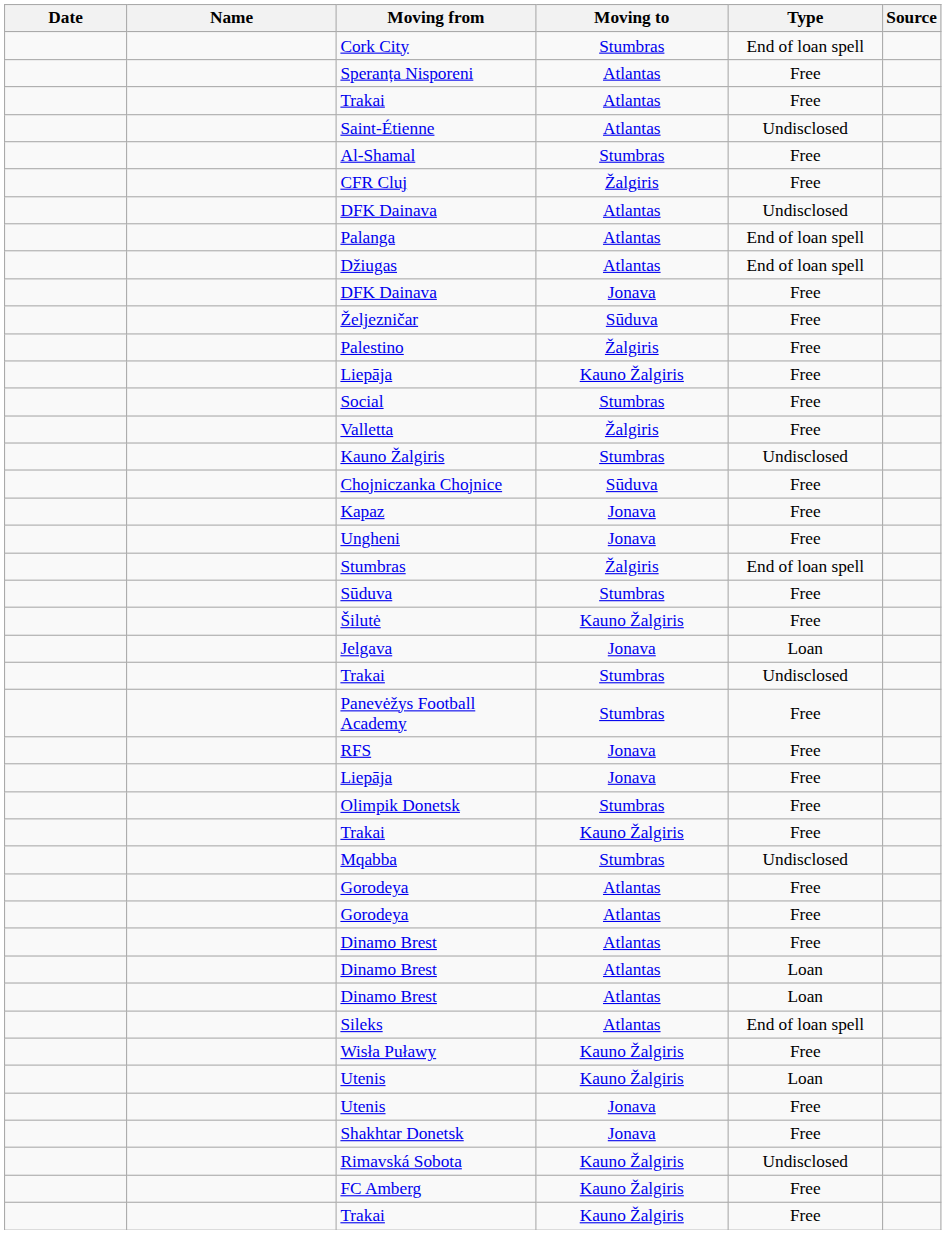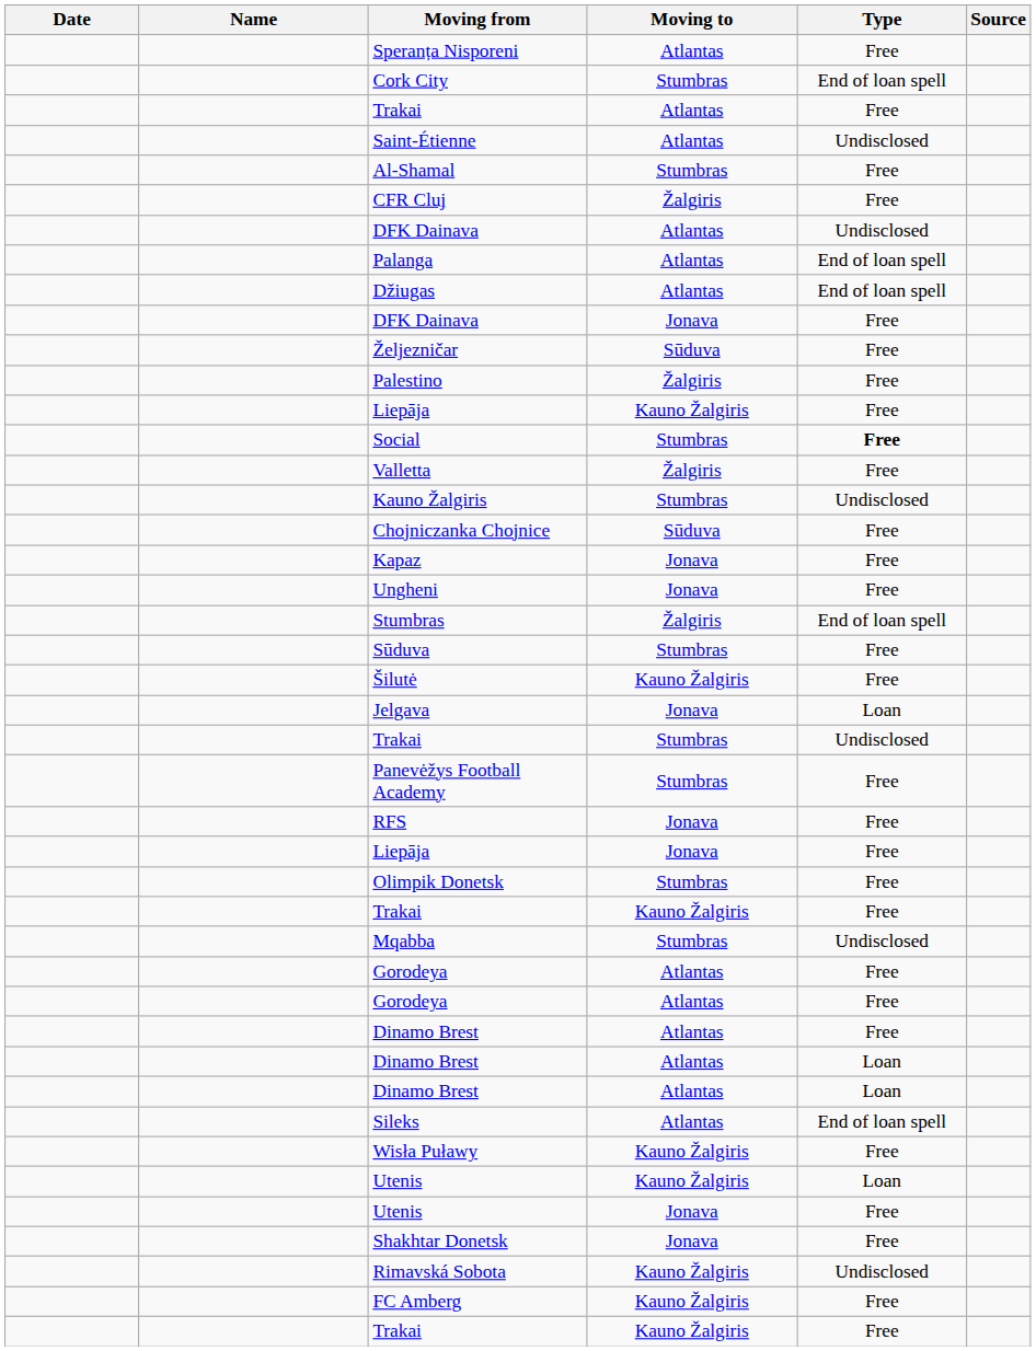 <table class="wikitable sortable">
 <tr>
 <th style="width:125px;">Date</th>
 <th style="width:225px;">Name</th>
 <th style="width:200px;">Moving from</th>
 <th style="width:200px;">Moving to</th>
 <th style="width:150px;">Type</th>
 <th style="width:20px;">Source</th>
 </tr>
 <tr>
 <td align=center></td>
 <td> </td>
-<td> <a href='#'>Cork City</a></td>
-<td align=center><a href='#'>Stumbras</a></td>
-<td align=center>End of loan spell</td>
+<td> <a href='#'>Speranța Nisporeni</a></td>
+<td align=center><a href='#'>Atlantas</a></td>
+<td align=center>Free</td>
 <td align=center></td>
 </tr>
 <tr>
 <td align=center></td>
 <td> </td>
-<td> <a href='#'>Speranța Nisporeni</a></td>
-<td align=center><a href='#'>Atlantas</a></td>
-<td align=center>Free</td>
+<td> <a href='#'>Cork City</a></td>
+<td align=center><a href='#'>Stumbras</a></td>
+<td align=center>End of loan spell</td>
 <td align=center></td>
 </tr>
 <tr>
 <td align=center></td>
 <td> </td>
 <td><a href='#'>Trakai</a></td>
 <td align=center><a href='#'>Atlantas</a></td>
 <td align=center>Free</td>
 <td align=center></td>
 </tr>
 <tr>
 <td align=center></td>
 <td> </td>
 <td> <a href='#'>Saint-Étienne</a></td>
 <td align=center><a href='#'>Atlantas</a></td>
 <td align=center>Undisclosed</td>
 <td align=center></td>
 </tr>
 <tr>
 <td align=center></td>
 <td> </td>
 <td> <a href='#'>Al-Shamal</a></td>
 <td align=center><a href='#'>Stumbras</a></td>
 <td align=center>Free</td>
 <td align=center></td>
 </tr>
 <tr>
 <td align=center></td>
 <td> </td>
 <td> <a href='#'>CFR Cluj</a></td>
 <td align=center><a href='#'>Žalgiris</a></td>
 <td align=center>Free</td>
 <td align=center></td>
 </tr>
 <tr>
 <td align=center></td>
 <td> </td>
 <td><a href='#'>DFK Dainava</a></td>
 <td align=center><a href='#'>Atlantas</a></td>
 <td align=center>Undisclosed</td>
 <td align=center></td>
 </tr>
 <tr>
 <td align=center></td>
 <td> </td>
 <td><a href='#'>Palanga</a></td>
 <td align=center><a href='#'>Atlantas</a></td>
 <td align=center>End of loan spell</td>
 <td align=center></td>
 </tr>
 <tr>
 <td align=center></td>
 <td> </td>
 <td><a href='#'>Džiugas</a></td>
 <td align=center><a href='#'>Atlantas</a></td>
 <td align=center>End of loan spell</td>
 <td align=center></td>
 </tr>
 <tr>
 <td align=center></td>
 <td> </td>
 <td><a href='#'>DFK Dainava</a></td>
 <td align=center><a href='#'>Jonava</a></td>
 <td align=center>Free</td>
 <td align=center></td>
 </tr>
 <tr>
 <td align=center></td>
 <td> </td>
 <td> <a href='#'>Željezničar</a></td>
 <td align=center><a href='#'>Sūduva</a></td>
 <td align=center>Free</td>
 <td align=center></td>
 </tr>
 <tr>
 <td align=center></td>
 <td> </td>
 <td> <a href='#'>Palestino</a></td>
 <td align=center><a href='#'>Žalgiris</a></td>
 <td align=center>Free</td>
 <td align=center></td>
 </tr>
 <tr>
 <td align=center></td>
 <td> </td>
 <td> <a href='#'>Liepāja</a></td>
 <td align=center><a href='#'>Kauno Žalgiris</a></td>
 <td align=center>Free</td>
 <td align=center></td>
 </tr>
 <tr>
 <td align=center></td>
 <td> </td>
 <td> <a href='#'>Social</a></td>
 <td align=center><a href='#'>Stumbras</a></td>
-<td align=center>Free</td>
+<td align=center><strong>Free</strong></td>
 <td align=center></td>
 </tr>
 <tr>
 <td align=center></td>
 <td> </td>
 <td> <a href='#'>Valletta</a></td>
 <td align=center><a href='#'>Žalgiris</a></td>
 <td align=center>Free</td>
 <td align=center></td>
 </tr>
 <tr>
 <td align=center></td>
 <td> </td>
 <td><a href='#'>Kauno Žalgiris</a></td>
 <td align=center><a href='#'>Stumbras</a></td>
 <td align=center>Undisclosed</td>
 <td align=center></td>
 </tr>
 <tr>
 <td align=center></td>
 <td> </td>
 <td> <a href='#'>Chojniczanka Chojnice</a></td>
 <td align=center><a href='#'>Sūduva</a></td>
 <td align=center>Free</td>
 <td align=center></td>
 </tr>
 <tr>
 <td align=center></td>
 <td> </td>
 <td> <a href='#'>Kapaz</a></td>
 <td align=center><a href='#'>Jonava</a></td>
 <td align=center>Free</td>
 <td align=center></td>
 </tr>
 <tr>
 <td align=center></td>
 <td> </td>
 <td> <a href='#'>Ungheni</a></td>
 <td align=center><a href='#'>Jonava</a></td>
 <td align=center>Free</td>
 <td align=center></td>
 </tr>
 <tr>
 <td align=center></td>
 <td> </td>
 <td><a href='#'>Stumbras</a></td>
 <td align=center><a href='#'>Žalgiris</a></td>
 <td align=center>End of loan spell</td>
 <td align=center></td>
 </tr>
 <tr>
 <td align=center></td>
 <td> </td>
 <td><a href='#'>Sūduva</a></td>
 <td align=center><a href='#'>Stumbras</a></td>
 <td align=center>Free</td>
 <td align=center></td>
 </tr>
 <tr>
 <td align=center></td>
 <td> </td>
 <td><a href='#'>Šilutė</a></td>
 <td align=center><a href='#'>Kauno Žalgiris</a></td>
 <td align=center>Free</td>
 <td align=center></td>
 </tr>
 <tr>
 <td align=center></td>
 <td> </td>
 <td> <a href='#'>Jelgava</a></td>
 <td align=center><a href='#'>Jonava</a></td>
 <td align=center>Loan</td>
 <td align=center></td>
 </tr>
 <tr>
 <td align=center></td>
 <td> </td>
 <td><a href='#'>Trakai</a></td>
 <td align=center><a href='#'>Stumbras</a></td>
 <td align=center>Undisclosed</td>
 <td align=center></td>
 </tr>
 <tr>
 <td align=center></td>
 <td> </td>
 <td><a href='#'>Panevėžys Football Academy</a></td>
 <td align=center><a href='#'>Stumbras</a></td>
 <td align=center>Free</td>
 <td align=center></td>
 </tr>
 <tr>
 <td align=center></td>
 <td> </td>
 <td> <a href='#'>RFS</a></td>
 <td align=center><a href='#'>Jonava</a></td>
 <td align=center>Free</td>
 <td align=center></td>
 </tr>
 <tr>
 <td align=center></td>
 <td> </td>
 <td> <a href='#'>Liepāja</a></td>
 <td align=center><a href='#'>Jonava</a></td>
 <td align=center>Free</td>
 <td align=center></td>
 </tr>
 <tr>
 <td align=center></td>
 <td> </td>
 <td> <a href='#'>Olimpik Donetsk</a></td>
 <td align=center><a href='#'>Stumbras</a></td>
 <td align=center>Free</td>
 <td align=center></td>
 </tr>
 <tr>
 <td align=center></td>
 <td> </td>
 <td><a href='#'>Trakai</a></td>
 <td align=center><a href='#'>Kauno Žalgiris</a></td>
 <td align=center>Free</td>
 <td align=center></td>
 </tr>
 <tr>
 <td align=center></td>
 <td> </td>
 <td> <a href='#'>Mqabba</a></td>
 <td align=center><a href='#'>Stumbras</a></td>
 <td align=center>Undisclosed</td>
 <td align=center></td>
 </tr>
 <tr>
 <td align=center></td>
 <td> </td>
 <td> <a href='#'>Gorodeya</a></td>
 <td align=center><a href='#'>Atlantas</a></td>
 <td align=center>Free</td>
 <td align=center></td>
 </tr>
 <tr>
 <td align=center></td>
 <td> </td>
 <td> <a href='#'>Gorodeya</a></td>
 <td align=center><a href='#'>Atlantas</a></td>
 <td align=center>Free</td>
 <td align=center></td>
 </tr>
 <tr>
 <td align=center></td>
 <td> </td>
 <td> <a href='#'>Dinamo Brest</a></td>
 <td align=center><a href='#'>Atlantas</a></td>
 <td align=center>Free</td>
 <td align=center></td>
 </tr>
 <tr>
 <td align=center></td>
 <td> </td>
 <td> <a href='#'>Dinamo Brest</a></td>
 <td align=center><a href='#'>Atlantas</a></td>
 <td align=center>Loan</td>
 <td align=center></td>
 </tr>
 <tr>
 <td align=center></td>
 <td> </td>
 <td> <a href='#'>Dinamo Brest</a></td>
 <td align=center><a href='#'>Atlantas</a></td>
 <td align=center>Loan</td>
 <td align=center></td>
 </tr>
 <tr>
 <td align=center></td>
 <td> </td>
 <td> <a href='#'>Sileks</a></td>
 <td align=center><a href='#'>Atlantas</a></td>
 <td align=center>End of loan spell</td>
 <td align=center></td>
 </tr>
 <tr>
 <td align=center></td>
 <td> </td>
 <td> <a href='#'>Wisła Puławy</a></td>
 <td align=center><a href='#'>Kauno Žalgiris</a></td>
 <td align=center>Free</td>
 <td align=center></td>
 </tr>
 <tr>
 <td align=center></td>
 <td> </td>
 <td><a href='#'>Utenis</a></td>
 <td align=center><a href='#'>Kauno Žalgiris</a></td>
 <td align=center>Loan</td>
 <td align=center></td>
 </tr>
 <tr>
 <td align=center></td>
 <td> </td>
 <td><a href='#'>Utenis</a></td>
 <td align=center><a href='#'>Jonava</a></td>
 <td align=center>Free</td>
 <td align=center></td>
 </tr>
 <tr>
 <td align=center></td>
 <td> </td>
 <td> <a href='#'>Shakhtar Donetsk</a></td>
 <td align=center><a href='#'>Jonava</a></td>
 <td align=center>Free</td>
 <td align=center></td>
 </tr>
 <tr>
 <td align=center></td>
 <td> </td>
 <td> <a href='#'>Rimavská Sobota</a></td>
 <td align=center><a href='#'>Kauno Žalgiris</a></td>
 <td align=center>Undisclosed</td>
 <td align=center></td>
 </tr>
 <tr>
 <td align=center></td>
 <td> </td>
 <td> <a href='#'>FC Amberg</a></td>
 <td align=center><a href='#'>Kauno Žalgiris</a></td>
 <td align=center>Free</td>
 <td align=center></td>
 </tr>
 <tr>
 <td align=center></td>
 <td> </td>
 <td><a href='#'>Trakai</a></td>
 <td align=center><a href='#'>Kauno Žalgiris</a></td>
 <td align=center>Free</td>
 <td align=center></td>
 </tr>
 <tr>
 </tr>
 </table>
